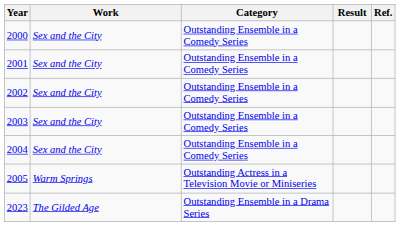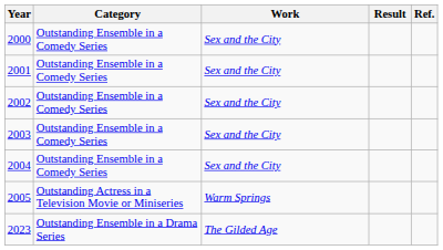 <table class="wikitable sortable" width="95%">
 <tr>
 <th width="5%">Year</th>
+<th width="40%">Category</th>
 <th width="40%">Work</th>
-<th width="40%">Category</th>
 <th width="10%">Result</th>
 <th width="5%">Ref.</th>
 </tr>
 <tr>
 <td align="center"><a href='#'>2000</a></td>
+<td><a href='#'>Outstanding Ensemble in a Comedy Series</a></td>
 <td><em><a href='#'>Sex and the City</a></em></td>
-<td><a href='#'>Outstanding Ensemble in a Comedy Series</a></td>
 <td></td>
 <td align="center"></td>
 </tr>
 <tr>
 <td align="center"><a href='#'>2001</a></td>
+<td><a href='#'>Outstanding Ensemble in a Comedy Series</a></td>
 <td><em><a href='#'>Sex and the City</a></em></td>
-<td><a href='#'>Outstanding Ensemble in a Comedy Series</a></td>
 <td></td>
 <td align="center"></td>
 </tr>
 <tr>
 <td align="center"><a href='#'>2002</a></td>
+<td><a href='#'>Outstanding Ensemble in a Comedy Series</a></td>
 <td><em><a href='#'>Sex and the City</a></em></td>
-<td><a href='#'>Outstanding Ensemble in a Comedy Series</a></td>
 <td></td>
 <td align="center"></td>
 </tr>
 <tr>
 <td align="center"><a href='#'>2003</a></td>
+<td><a href='#'>Outstanding Ensemble in a Comedy Series</a></td>
 <td><em><a href='#'>Sex and the City</a></em></td>
-<td><a href='#'>Outstanding Ensemble in a Comedy Series</a></td>
 <td></td>
 <td align="center"></td>
 </tr>
 <tr>
 <td align="center"><a href='#'>2004</a></td>
+<td><a href='#'>Outstanding Ensemble in a Comedy Series</a></td>
 <td><em><a href='#'>Sex and the City</a></em></td>
-<td><a href='#'>Outstanding Ensemble in a Comedy Series</a></td>
 <td></td>
 <td align="center"></td>
 </tr>
 <tr>
 <td align="center"><a href='#'>2005</a></td>
+<td><a href='#'>Outstanding Actress in a Television Movie or Miniseries</a></td>
 <td><em><a href='#'>Warm Springs</a></em></td>
-<td><a href='#'>Outstanding Actress in a Television Movie or Miniseries</a></td>
 <td></td>
 <td align="center"></td>
 </tr>
 <tr>
 <td align="center"><a href='#'>2023</a></td>
+<td><a href='#'>Outstanding Ensemble in a Drama Series</a></td>
 <td><em><a href='#'>The Gilded Age</a></em></td>
-<td><a href='#'>Outstanding Ensemble in a Drama Series</a></td>
 <td></td>
 <td align="center"></td>
 </tr>
 </table>
